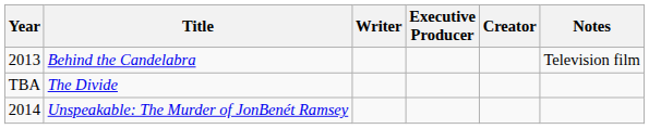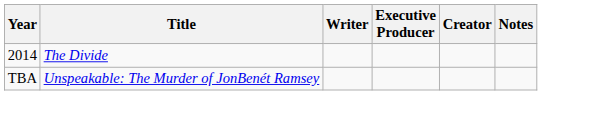 <table class="wikitable">
 <tr>
 <th>Year</th>
 <th>Title</th>
 <th>Writer</th>
 <th>Executive<br>Producer</th>
 <th>Creator</th>
 <th>Notes</th>
 </tr>
 <tr>
-<td>2013</td>
-<td><em><a href='#'>Behind the Candelabra</a></em></td>
-<td></td>
-<td></td>
-<td></td>
-<td>Television film</td>
-</tr>
-<tr>
-<td>TBA</td>
+<td>2014</td>
 <td><em><a href='#'>The Divide</a></em></td>
 <td></td>
 <td></td>
 <td></td>
 <td></td>
 </tr>
 <tr>
-<td>2014</td>
+<td>TBA</td>
 <td><em><a href='#'>Unspeakable: The Murder of JonBenét Ramsey</a></em></td>
 <td></td>
 <td></td>
 <td></td>
 <td></td>
 </tr>
 </table>
